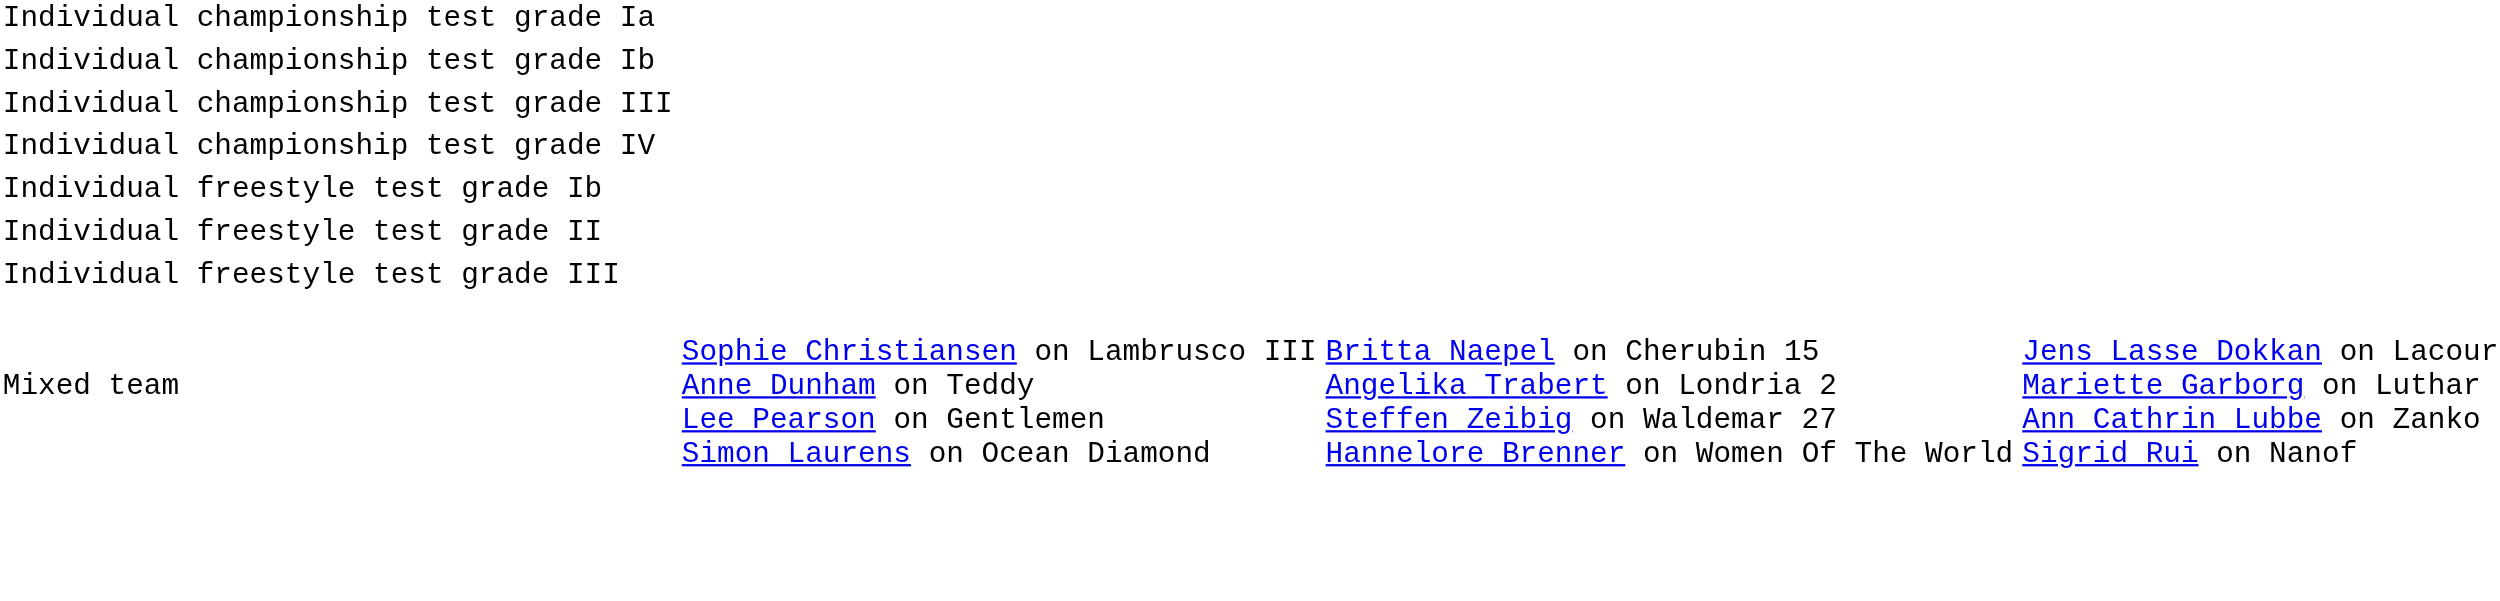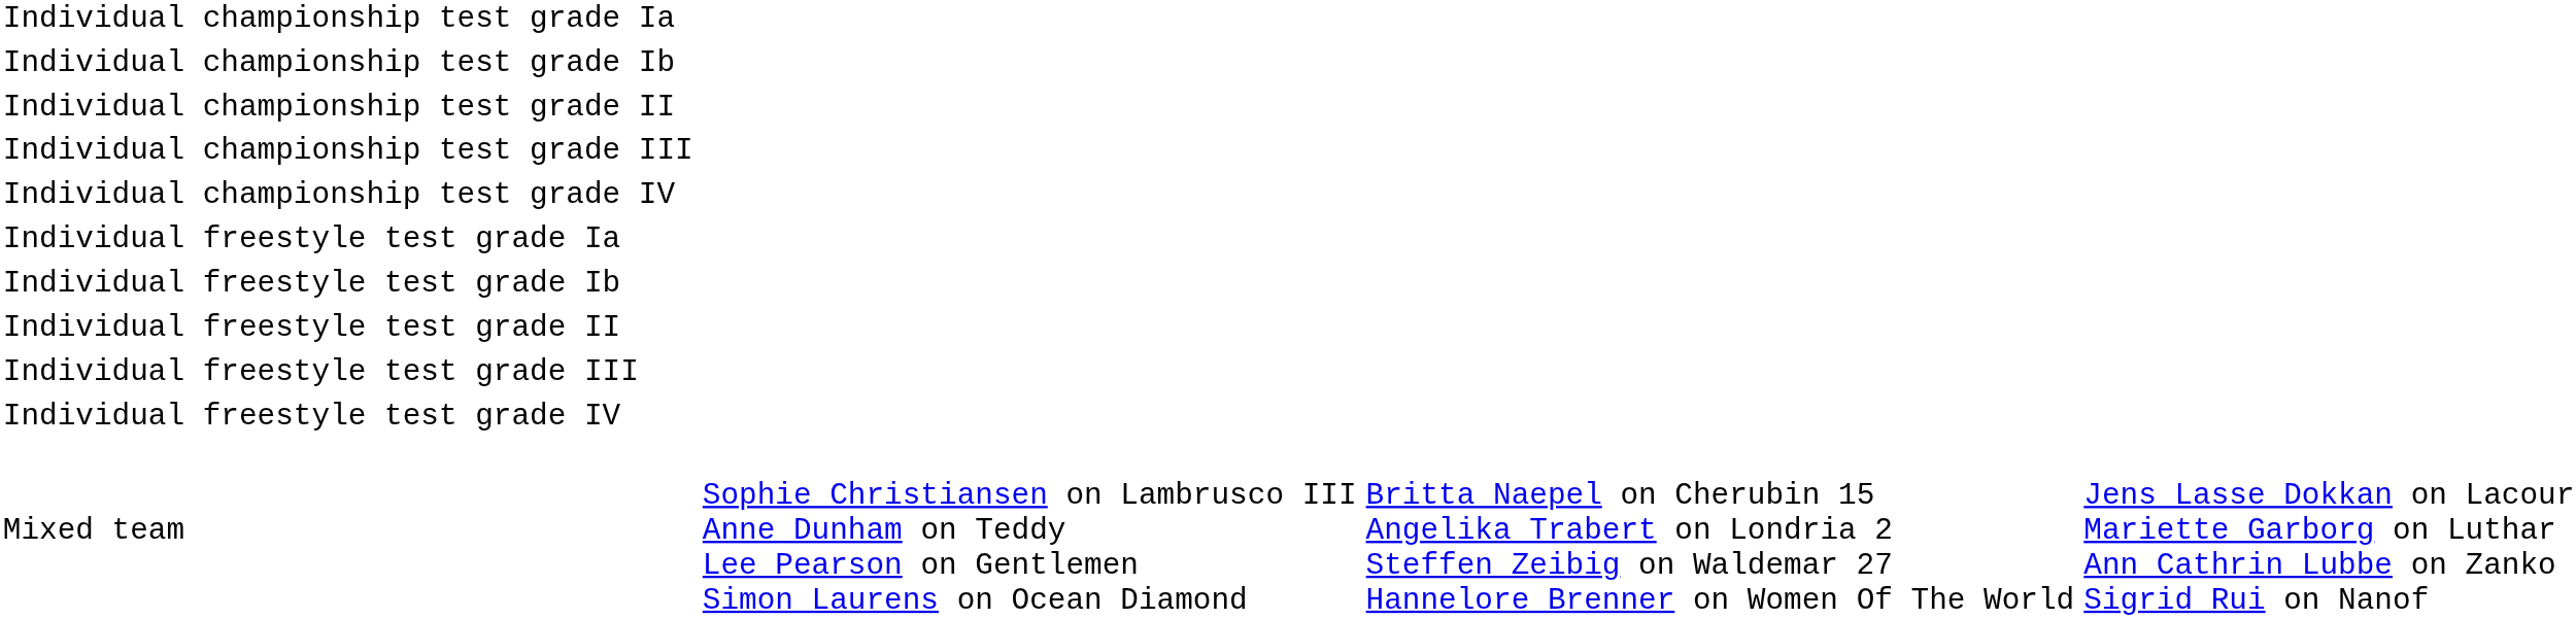 <table>
 <tr>
 <td>Individual championship test grade Ia<br></td>
 <td></td>
 <td></td>
 <td></td>
 </tr>
 <tr>
 <td>Individual championship test grade Ib<br></td>
 <td></td>
 <td></td>
 <td></td>
 </tr>
 <tr>
+<td>Individual championship test grade II<br></td>
+<td></td>
+<td></td>
+<td></td>
+</tr>
+<tr>
 <td>Individual championship test grade III<br></td>
 <td></td>
 <td></td>
 <td></td>
 </tr>
 <tr>
 <td>Individual championship test grade IV<br></td>
+<td></td>
+<td></td>
+<td></td>
+</tr>
+<tr>
+<td>Individual freestyle test grade Ia<br></td>
 <td></td>
 <td></td>
 <td></td>
 </tr>
 <tr>
 <td>Individual freestyle test grade Ib<br></td>
 <td></td>
 <td></td>
 <td></td>
 </tr>
 <tr>
 <td>Individual freestyle test grade II<br></td>
 <td></td>
 <td></td>
 <td></td>
 </tr>
 <tr>
 <td>Individual freestyle test grade III<br></td>
 <td></td>
 <td></td>
 <td></td>
 </tr>
 <tr>
+<td>Individual freestyle test grade IV<br></td>
+<td></td>
+<td></td>
+<td></td>
+</tr>
+<tr>
 <td>Mixed team<br></td>
 <td valign=top> <br> <a href='#'>Sophie Christiansen</a> on Lambrusco III <br> <a href='#'>Anne Dunham</a> on Teddy <br> <a href='#'>Lee Pearson</a> on Gentlemen <br> <a href='#'>Simon Laurens</a> on Ocean Diamond</td>
 <td valign=top> <br> <a href='#'>Britta Naepel</a> on Cherubin 15 <br> <a href='#'>Angelika Trabert</a> on Londria 2 <br> <a href='#'>Steffen Zeibig</a> on Waldemar 27 <br> <a href='#'>Hannelore Brenner</a> on Women Of The World</td>
 <td valign=top> <br> <a href='#'>Jens Lasse Dokkan</a> on Lacour <br> <a href='#'>Mariette Garborg</a> on Luthar <br> <a href='#'>Ann Cathrin Lubbe</a> on Zanko <br> <a href='#'>Sigrid Rui</a> on Nanof</td>
 </tr>
 </table>
